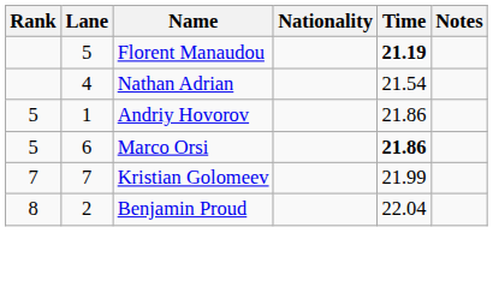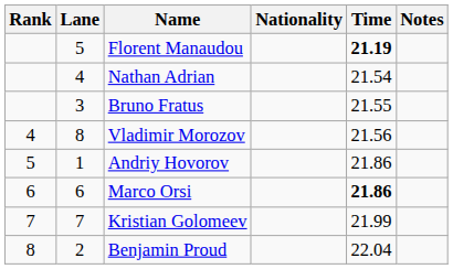 <table class="wikitable sortable" style="text-align:center">
 <tr>
 <th>Rank</th>
 <th>Lane</th>
 <th>Name</th>
 <th>Nationality</th>
 <th>Time</th>
 <th>Notes</th>
 </tr>
 <tr>
 <td></td>
 <td>5</td>
 <td align=left><a href='#'>Florent Manaudou</a></td>
 <td align=left></td>
 <td><strong>21.19</strong></td>
 <td></td>
 </tr>
 <tr>
 <td></td>
 <td>4</td>
 <td align=left><a href='#'>Nathan Adrian</a></td>
 <td align=left></td>
 <td>21.54</td>
 <td></td>
 </tr>
 <tr>
+<td></td>
+<td>3</td>
+<td align=left><a href='#'>Bruno Fratus</a></td>
+<td align=left></td>
+<td>21.55</td>
+<td></td>
+</tr>
+<tr>
+<td>4</td>
+<td>8</td>
+<td align=left><a href='#'>Vladimir Morozov</a></td>
+<td align=left></td>
+<td>21.56</td>
+<td></td>
+</tr>
+<tr>
 <td>5</td>
 <td>1</td>
 <td align=left><a href='#'>Andriy Hovorov</a></td>
 <td align=left></td>
 <td>21.86</td>
 <td></td>
 </tr>
 <tr>
-<td>5</td>
+<td>6</td>
 <td>6</td>
 <td align=left><a href='#'>Marco Orsi</a></td>
 <td align=left></td>
 <td><strong>21.86</strong></td>
 <td></td>
 </tr>
 <tr>
 <td>7</td>
 <td>7</td>
 <td align=left><a href='#'>Kristian Golomeev</a></td>
 <td align=left></td>
 <td>21.99</td>
 <td></td>
 </tr>
 <tr>
 <td>8</td>
 <td>2</td>
 <td align=left><a href='#'>Benjamin Proud</a></td>
 <td align=left></td>
 <td>22.04</td>
 <td></td>
 </tr>
 </table>
